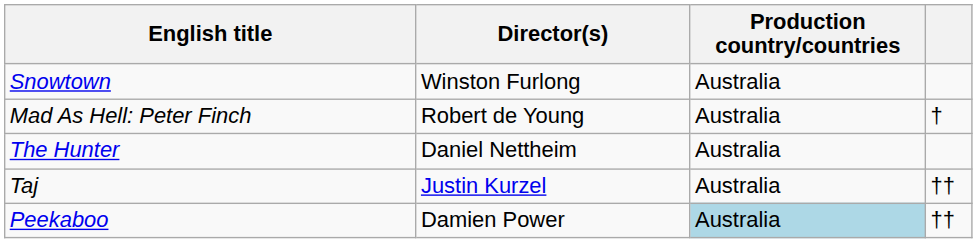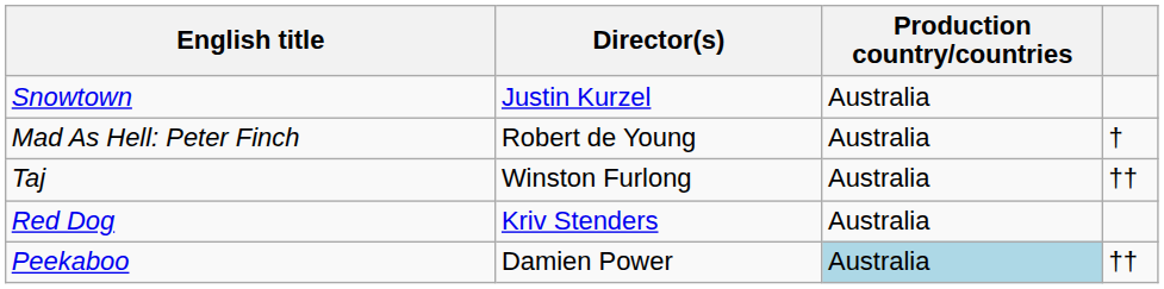 <table class="sortable wikitable" width="80%" cellpadding="5">
 <tr>
 <th width="30%">English title</th>
 <th width="20%">Director(s)</th>
 <th width="10%">Production country/countries</th>
 <th width="3%"></th>
 </tr>
 <tr>
 <td><em><a href='#'>Snowtown</a></em></td>
-<td>Winston Furlong</td>
+<td><a href='#'>Justin Kurzel</a></td>
 <td>Australia</td>
 <td></td>
 </tr>
 <tr>
 <td><em>Mad As Hell: Peter Finch</em></td>
 <td>Robert de Young</td>
 <td>Australia</td>
 <td>†</td>
 </tr>
 <tr>
-<td><em><a href='#'>The Hunter</a></em></td>
-<td>Daniel Nettheim</td>
+<td><em>Taj</em></td>
+<td>Winston Furlong</td>
+<td>Australia</td>
+<td>††</td>
+</tr>
+<tr>
+<td><em><a href='#'>Red Dog</a></em></td>
+<td><a href='#'>Kriv Stenders</a></td>
 <td>Australia</td>
 <td></td>
-</tr>
-<tr>
-<td><em>Taj</em></td>
-<td><a href='#'>Justin Kurzel</a></td>
-<td>Australia</td>
-<td>††</td>
 </tr>
 <tr>
 <td><em><a href='#'>Peekaboo</a></em></td>
 <td>Damien Power</td>
 <td style="background: lightblue;">Australia</td>
 <td>††</td>
 </tr>
 </table>
